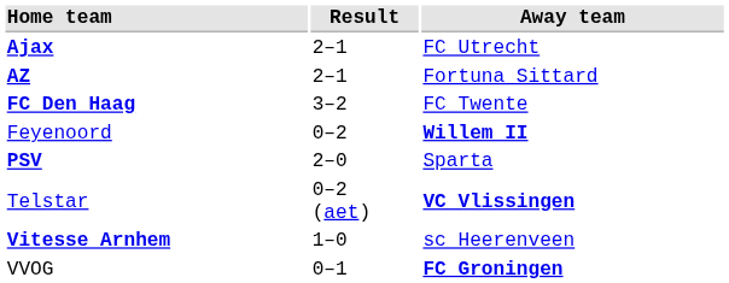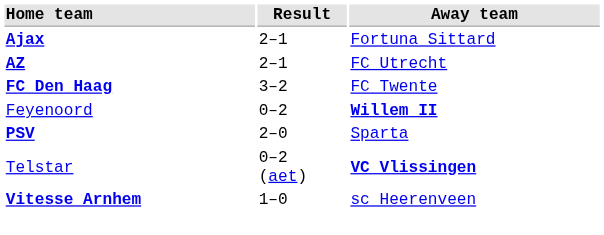 <table>
 <tr bgcolor="#E4E4E4">
 <th style="border-bottom:1px solid #AAAAAA" width="200" align="left">Home team</th>
 <th style="border-bottom:1px solid #AAAAAA" width="70" align="center">Result</th>
 <th style="border-bottom:1px solid #AAAAAA" width="200">Away team</th>
 </tr>
 <tr>
 <td><strong><a href='#'>Ajax</a></strong></td>
 <td>2–1</td>
-<td><a href='#'>FC Utrecht</a></td>
+<td><a href='#'>Fortuna Sittard</a></td>
 </tr>
 <tr>
 <td><strong><a href='#'>AZ</a></strong></td>
 <td>2–1</td>
-<td><a href='#'>Fortuna Sittard</a></td>
+<td><a href='#'>FC Utrecht</a></td>
 </tr>
 <tr>
 <td><strong><a href='#'>FC Den Haag</a></strong></td>
 <td>3–2</td>
 <td><a href='#'>FC Twente</a></td>
 </tr>
 <tr>
 <td><a href='#'>Feyenoord</a></td>
 <td>0–2</td>
 <td><strong><a href='#'>Willem II</a></strong></td>
 </tr>
 <tr>
 <td><strong><a href='#'>PSV</a></strong></td>
 <td>2–0</td>
 <td><a href='#'>Sparta</a></td>
 </tr>
 <tr>
 <td><a href='#'>Telstar</a></td>
 <td>0–2 (<a href='#'>aet</a>)</td>
 <td><strong><a href='#'>VC Vlissingen</a></strong></td>
 </tr>
 <tr>
 <td><strong><a href='#'>Vitesse Arnhem</a></strong></td>
 <td>1–0</td>
 <td><a href='#'>sc Heerenveen</a></td>
 </tr>
-<tr>
-<td>VVOG</td>
-<td>0–1</td>
-<td><strong><a href='#'>FC Groningen</a></strong></td>
-</tr>
 </table>
